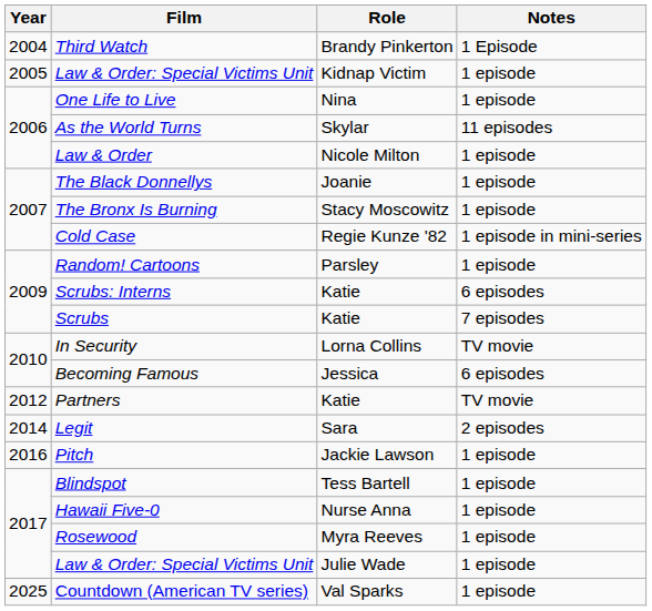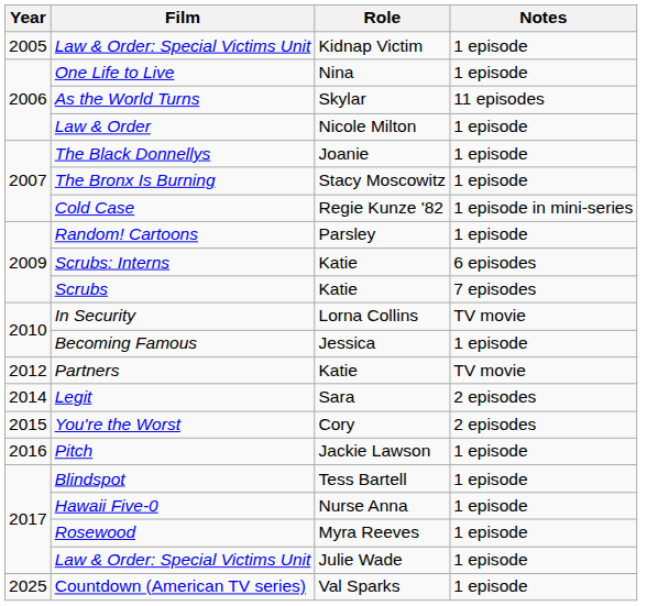 <table class="wikitable">
 <tr>
 <th>Year</th>
 <th class="unsortable">Film</th>
 <th class="unsortable">Role</th>
 <th class="unsortable">Notes</th>
-</tr>
-<tr>
-<td>2004</td>
-<td><em><a href='#'>Third Watch</a></em></td>
-<td>Brandy Pinkerton</td>
-<td>1 Episode</td>
 </tr>
 <tr>
 <td>2005</td>
 <td><em><a href='#'>Law & Order: Special Victims Unit</a></em></td>
 <td>Kidnap Victim</td>
 <td>1 episode</td>
 </tr>
 <tr>
 <td rowspan="3">2006</td>
 <td><em><a href='#'>One Life to Live</a></em></td>
 <td>Nina</td>
 <td>1 episode</td>
 </tr>
 <tr>
 <td><em><a href='#'>As the World Turns</a></em></td>
 <td>Skylar</td>
 <td>11 episodes</td>
 </tr>
 <tr>
 <td><em><a href='#'>Law & Order</a></em></td>
 <td>Nicole Milton</td>
 <td>1 episode</td>
 </tr>
 <tr>
 <td rowspan="3">2007</td>
 <td><em><a href='#'>The Black Donnellys</a></em></td>
 <td>Joanie</td>
 <td>1 episode</td>
 </tr>
 <tr>
 <td><em><a href='#'>The Bronx Is Burning</a></em></td>
 <td>Stacy Moscowitz</td>
 <td>1 episode</td>
 </tr>
 <tr>
 <td><em><a href='#'>Cold Case</a></em></td>
 <td>Regie Kunze '82</td>
 <td>1 episode in mini-series</td>
 </tr>
 <tr>
 <td rowspan="3">2009</td>
 <td><em><a href='#'>Random! Cartoons</a></em></td>
 <td>Parsley</td>
 <td>1 episode</td>
 </tr>
 <tr>
 <td><em><a href='#'>Scrubs: Interns</a></em></td>
 <td>Katie</td>
 <td>6 episodes</td>
 </tr>
 <tr>
 <td><em><a href='#'>Scrubs</a></em></td>
 <td>Katie</td>
 <td>7 episodes</td>
 </tr>
 <tr>
 <td rowspan="2">2010</td>
 <td><em>In Security</em></td>
 <td>Lorna Collins</td>
 <td>TV movie</td>
 </tr>
 <tr>
 <td><em>Becoming Famous</em></td>
 <td>Jessica</td>
-<td>6 episodes</td>
+<td>1 episode</td>
 </tr>
 <tr>
 <td>2012</td>
 <td><em>Partners</em></td>
 <td>Katie</td>
 <td>TV movie</td>
 </tr>
 <tr>
 <td>2014</td>
 <td><em><a href='#'>Legit</a></em></td>
 <td>Sara</td>
+<td>2 episodes</td>
+</tr>
+<tr>
+<td>2015</td>
+<td><em><a href='#'>You're the Worst</a></em></td>
+<td>Cory</td>
 <td>2 episodes</td>
 </tr>
 <tr>
 <td>2016</td>
 <td><em><a href='#'>Pitch</a></em></td>
 <td>Jackie Lawson</td>
 <td>1 episode</td>
 </tr>
 <tr>
 <td rowspan="4">2017</td>
 <td><em><a href='#'>Blindspot</a></em></td>
 <td>Tess Bartell</td>
 <td>1 episode</td>
 </tr>
 <tr>
 <td><em><a href='#'>Hawaii Five-0</a></em></td>
 <td>Nurse Anna</td>
 <td>1 episode</td>
 </tr>
 <tr>
 <td><em><a href='#'>Rosewood</a></em></td>
 <td>Myra Reeves</td>
 <td>1 episode</td>
 </tr>
 <tr>
 <td><em><a href='#'>Law & Order: Special Victims Unit</a></em></td>
 <td>Julie Wade</td>
 <td>1 episode</td>
 </tr>
 <tr>
 <td>2025</td>
 <td><a href='#'>Countdown (American TV series)</a></td>
 <td>Val Sparks</td>
 <td>1 episode</td>
 </tr>
 </table>
